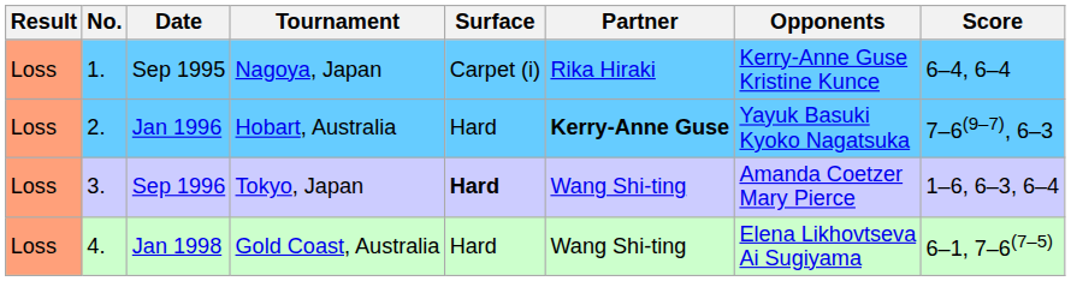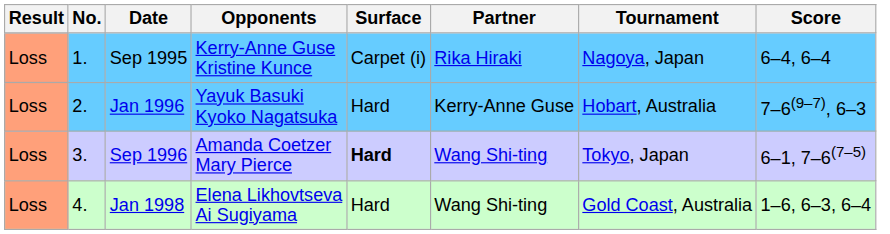 <table class="sortable wikitable">
 <tr>
 <th>Result</th>
 <th>No.</th>
 <th>Date</th>
-<th>Tournament</th>
+<th>Opponents</th>
 <th>Surface</th>
 <th>Partner</th>
-<th>Opponents</th>
+<th>Tournament</th>
 <th class="unsortable">Score</th>
 </tr>
 <tr bgcolor="#66ccff">
 <td bgcolor="#ffa07a">Loss</td>
 <td>1.</td>
 <td>Sep 1995</td>
-<td><a href='#'>Nagoya</a>, Japan</td>
+<td> <a href='#'>Kerry-Anne Guse</a><br> <a href='#'>Kristine Kunce</a></td>
 <td>Carpet (i)</td>
 <td> <a href='#'>Rika Hiraki</a></td>
-<td> <a href='#'>Kerry-Anne Guse</a><br> <a href='#'>Kristine Kunce</a></td>
+<td><a href='#'>Nagoya</a>, Japan</td>
 <td>6–4, 6–4</td>
 </tr>
 <tr bgcolor="#66ccff">
 <td bgcolor="#ffa07a">Loss</td>
 <td>2.</td>
 <td><a href='#'>Jan 1996</a></td>
+<td> <a href='#'>Yayuk Basuki</a><br> <a href='#'>Kyoko Nagatsuka</a></td>
+<td>Hard</td>
+<td> Kerry-Anne Guse</td>
 <td><a href='#'>Hobart</a>, Australia</td>
-<td>Hard</td>
-<td><strong> Kerry-Anne Guse</strong></td>
-<td> <a href='#'>Yayuk Basuki</a><br> <a href='#'>Kyoko Nagatsuka</a></td>
 <td>7–6<sup>(9–7)</sup>, 6–3</td>
 </tr>
 <tr bgcolor="#ccccff">
 <td bgcolor="#ffa07a">Loss</td>
 <td>3.</td>
 <td><a href='#'>Sep 1996</a></td>
-<td><a href='#'>Tokyo</a>, Japan</td>
+<td> <a href='#'>Amanda Coetzer</a><br> <a href='#'>Mary Pierce</a></td>
 <td><strong>Hard</strong></td>
 <td> <a href='#'>Wang Shi-ting</a></td>
-<td> <a href='#'>Amanda Coetzer</a><br> <a href='#'>Mary Pierce</a></td>
-<td>1–6, 6–3, 6–4</td>
+<td><a href='#'>Tokyo</a>, Japan</td>
+<td>6–1, 7–6<sup>(7–5)</sup></td>
 </tr>
 <tr bgcolor="#ccffcc">
 <td bgcolor="#ffa07a">Loss</td>
 <td>4.</td>
 <td><a href='#'>Jan 1998</a></td>
-<td><a href='#'>Gold Coast</a>, Australia</td>
+<td> <a href='#'>Elena Likhovtseva</a><br> <a href='#'>Ai Sugiyama</a></td>
 <td>Hard</td>
 <td> Wang Shi-ting</td>
-<td> <a href='#'>Elena Likhovtseva</a><br> <a href='#'>Ai Sugiyama</a></td>
-<td>6–1, 7–6<sup>(7–5)</sup></td>
+<td><a href='#'>Gold Coast</a>, Australia</td>
+<td>1–6, 6–3, 6–4</td>
 </tr>
 </table>
